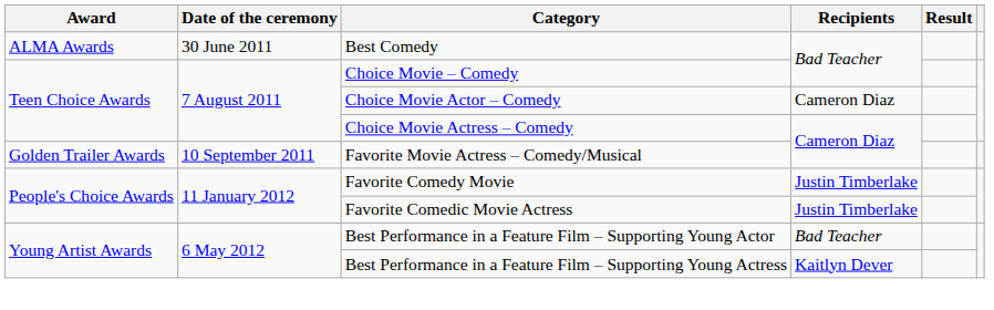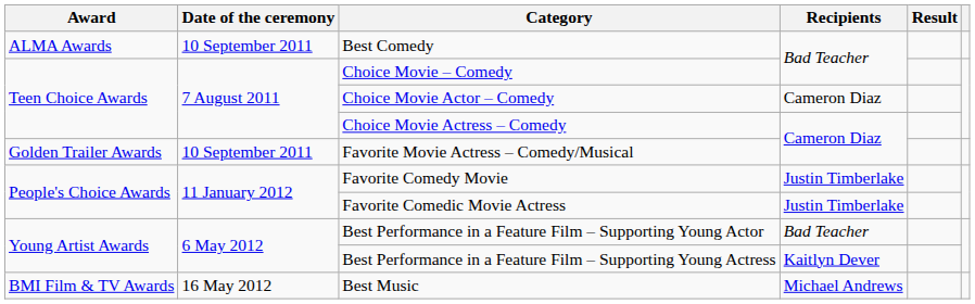 <table class="wikitable plainrowheaders sortable">
 <tr>
 <th scope="col">Award</th>
 <th scope="col">Date of the ceremony</th>
 <th scope="col">Category</th>
 <th scope="col">Recipients</th>
 <th scope="col">Result</th>
 <th class="unsortable" scope="col"></th>
 </tr>
 <tr>
 <td scope="row"><a href='#'>ALMA Awards</a></td>
-<td>30 June 2011</td>
+<td><a href='#'>10 September 2011</a></td>
 <td>Best Comedy</td>
 <td rowspan="2"><em>Bad Teacher</em></td>
 <td></td>
 <td></td>
 </tr>
 <tr>
 <td rowspan="3"><a href='#'>Teen Choice Awards</a></td>
 <td rowspan="3"><a href='#'>7 August 2011</a></td>
 <td><a href='#'>Choice Movie – Comedy</a></td>
 <td></td>
 <td rowspan="3"></td>
 </tr>
 <tr>
 <td><a href='#'>Choice Movie Actor – Comedy</a></td>
 <td>Cameron Diaz</td>
 <td></td>
 </tr>
 <tr>
 <td><a href='#'>Choice Movie Actress – Comedy</a></td>
 <td rowspan="2"><a href='#'>Cameron Diaz</a></td>
 <td></td>
 </tr>
 <tr>
 <td><a href='#'>Golden Trailer Awards</a></td>
 <td><a href='#'>10 September 2011</a></td>
 <td>Favorite Movie Actress – Comedy/Musical</td>
 <td></td>
 <td></td>
 </tr>
 <tr>
 <td rowspan="2"><a href='#'>People's Choice Awards</a></td>
 <td rowspan="2"><a href='#'>11 January 2012</a></td>
 <td>Favorite Comedy Movie</td>
 <td><a href='#'>Justin Timberlake</a></td>
 <td></td>
 <td rowspan="2"></td>
 </tr>
 <tr>
 <td>Favorite Comedic Movie Actress</td>
 <td><a href='#'>Justin Timberlake</a></td>
 <td></td>
 </tr>
 <tr>
 <td rowspan="2"><a href='#'>Young Artist Awards</a></td>
 <td rowspan="2"><a href='#'>6 May 2012</a></td>
 <td>Best Performance in a Feature Film –  Supporting Young Actor</td>
 <td><em>Bad Teacher</em></td>
 <td></td>
 <td rowspan="2"></td>
 </tr>
 <tr>
 <td>Best Performance in a Feature Film –  Supporting Young Actress</td>
 <td><a href='#'>Kaitlyn Dever</a></td>
 <td></td>
 </tr>
+<tr>
+<td><a href='#'>BMI Film & TV Awards</a></td>
+<td>16 May 2012</td>
+<td>Best Music</td>
+<td><a href='#'>Michael Andrews</a></td>
+<td></td>
+<td></td>
+</tr>
 </table>
